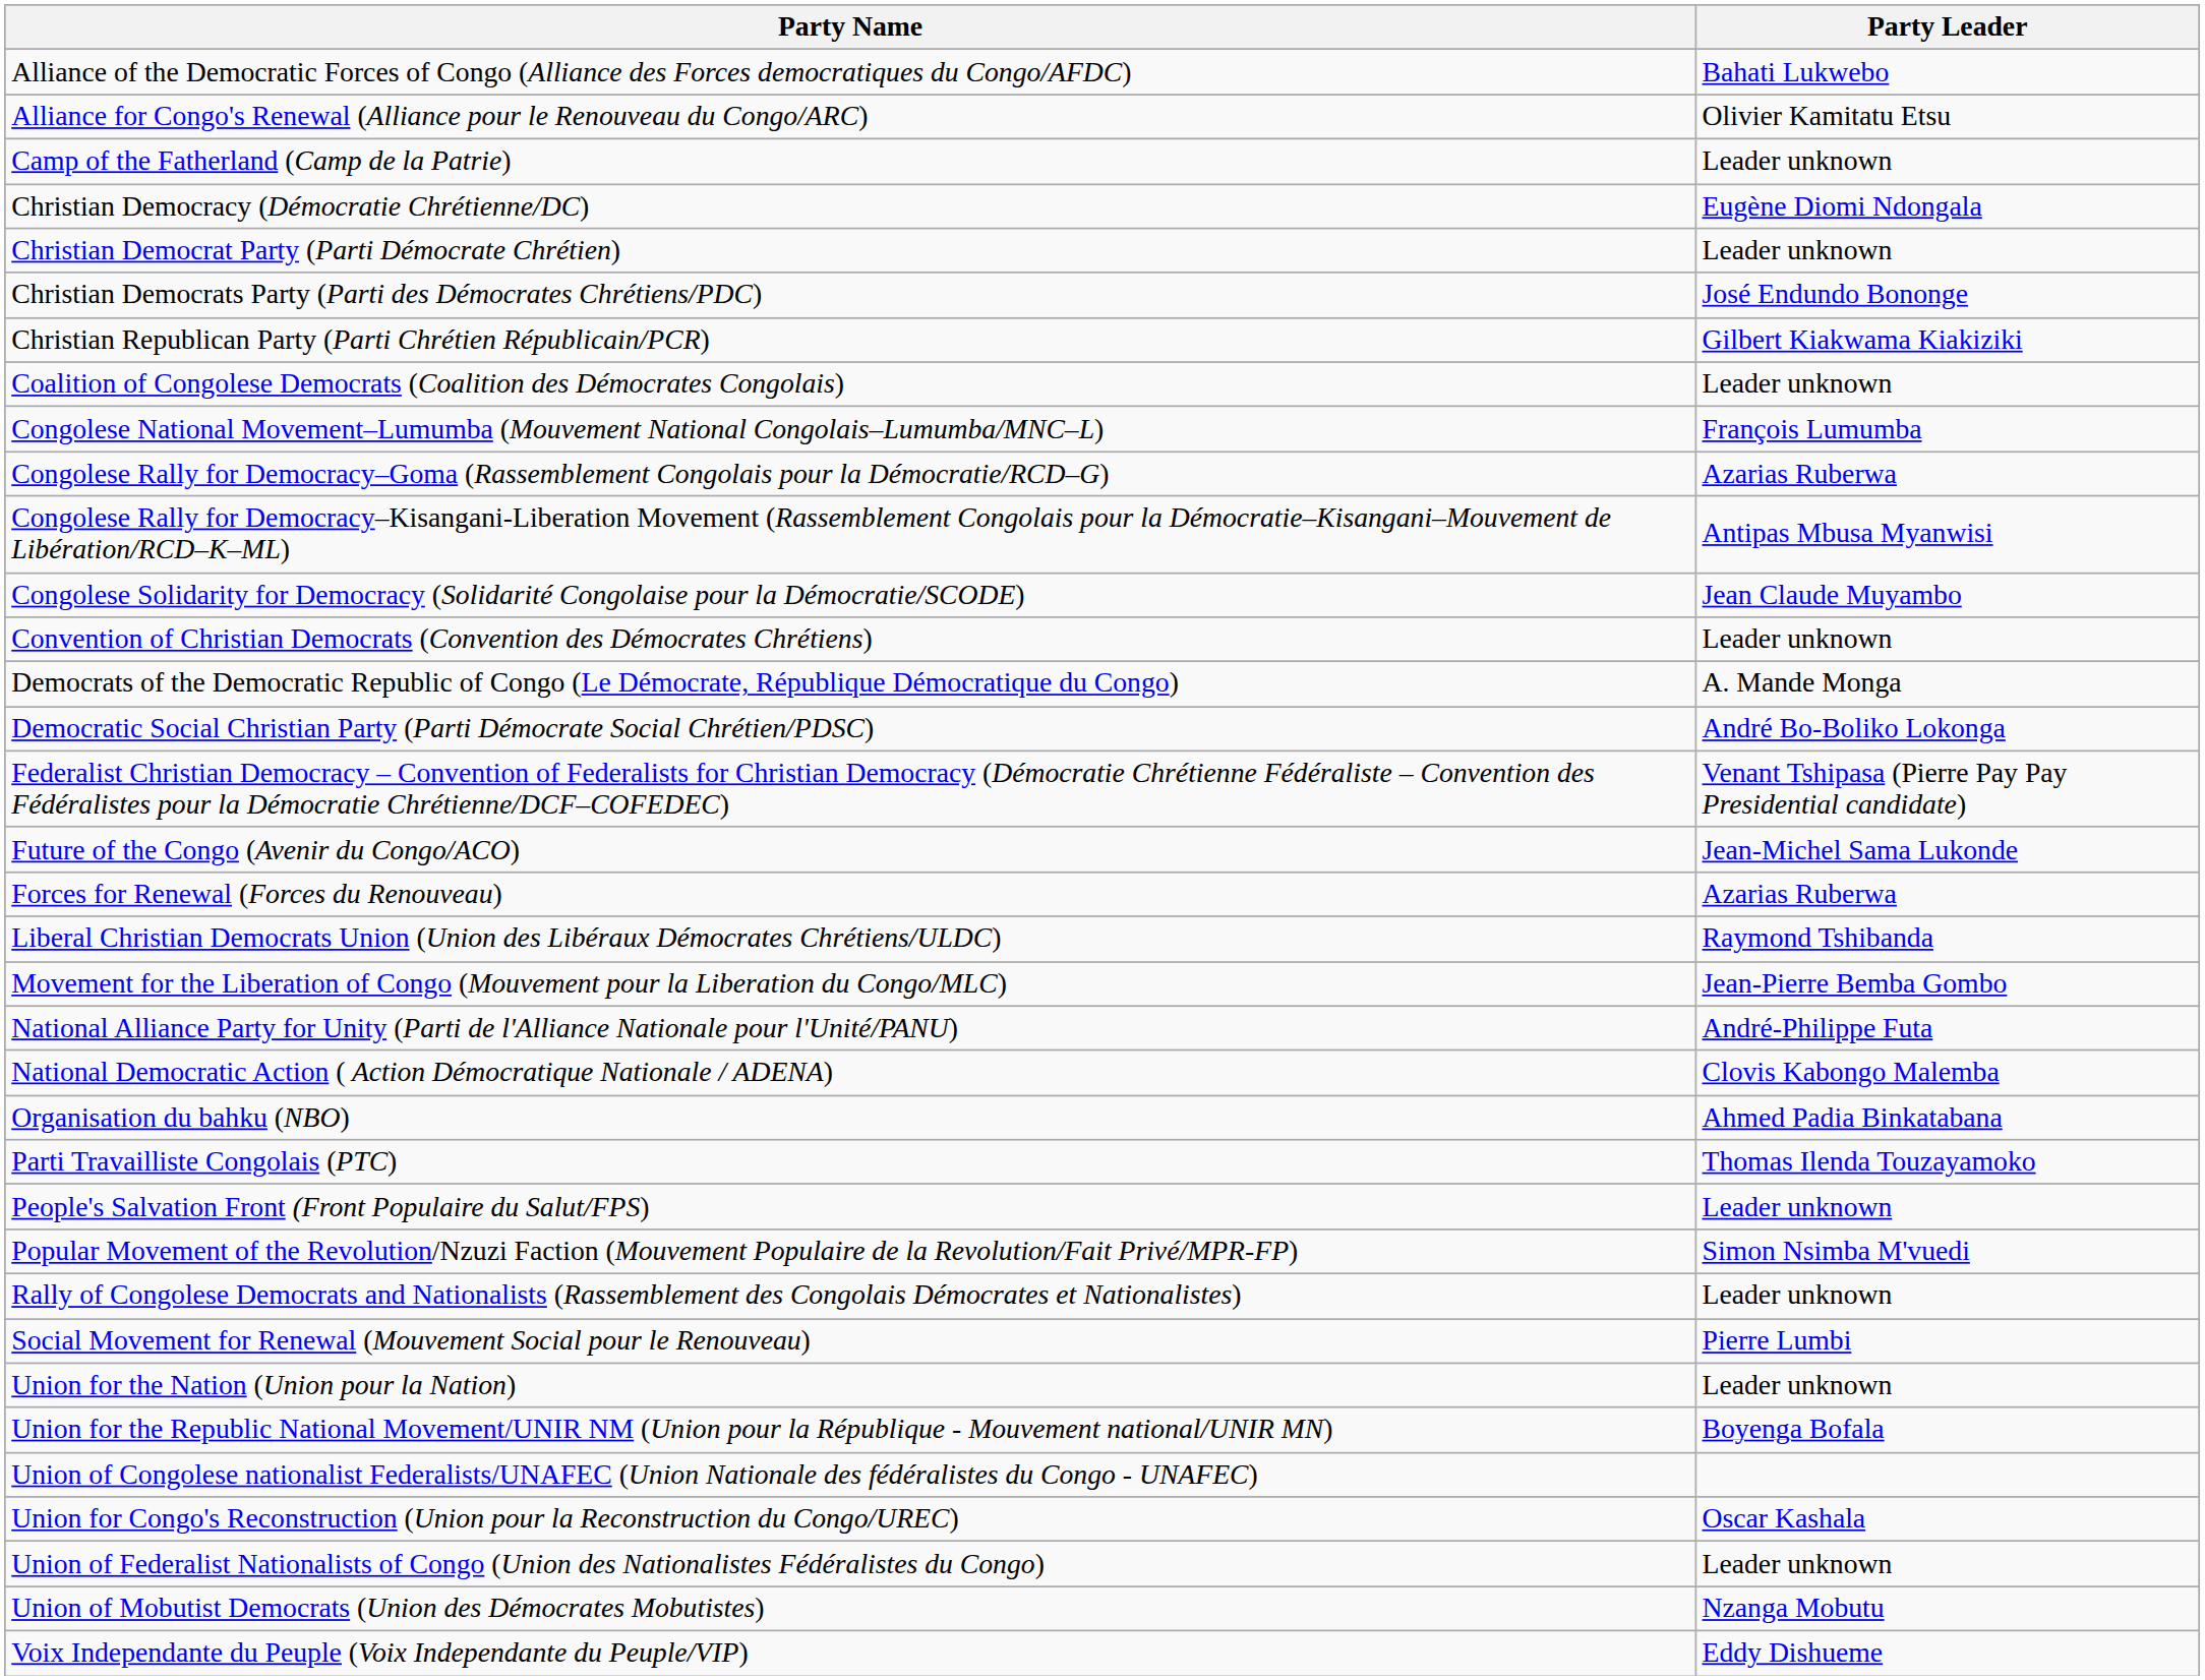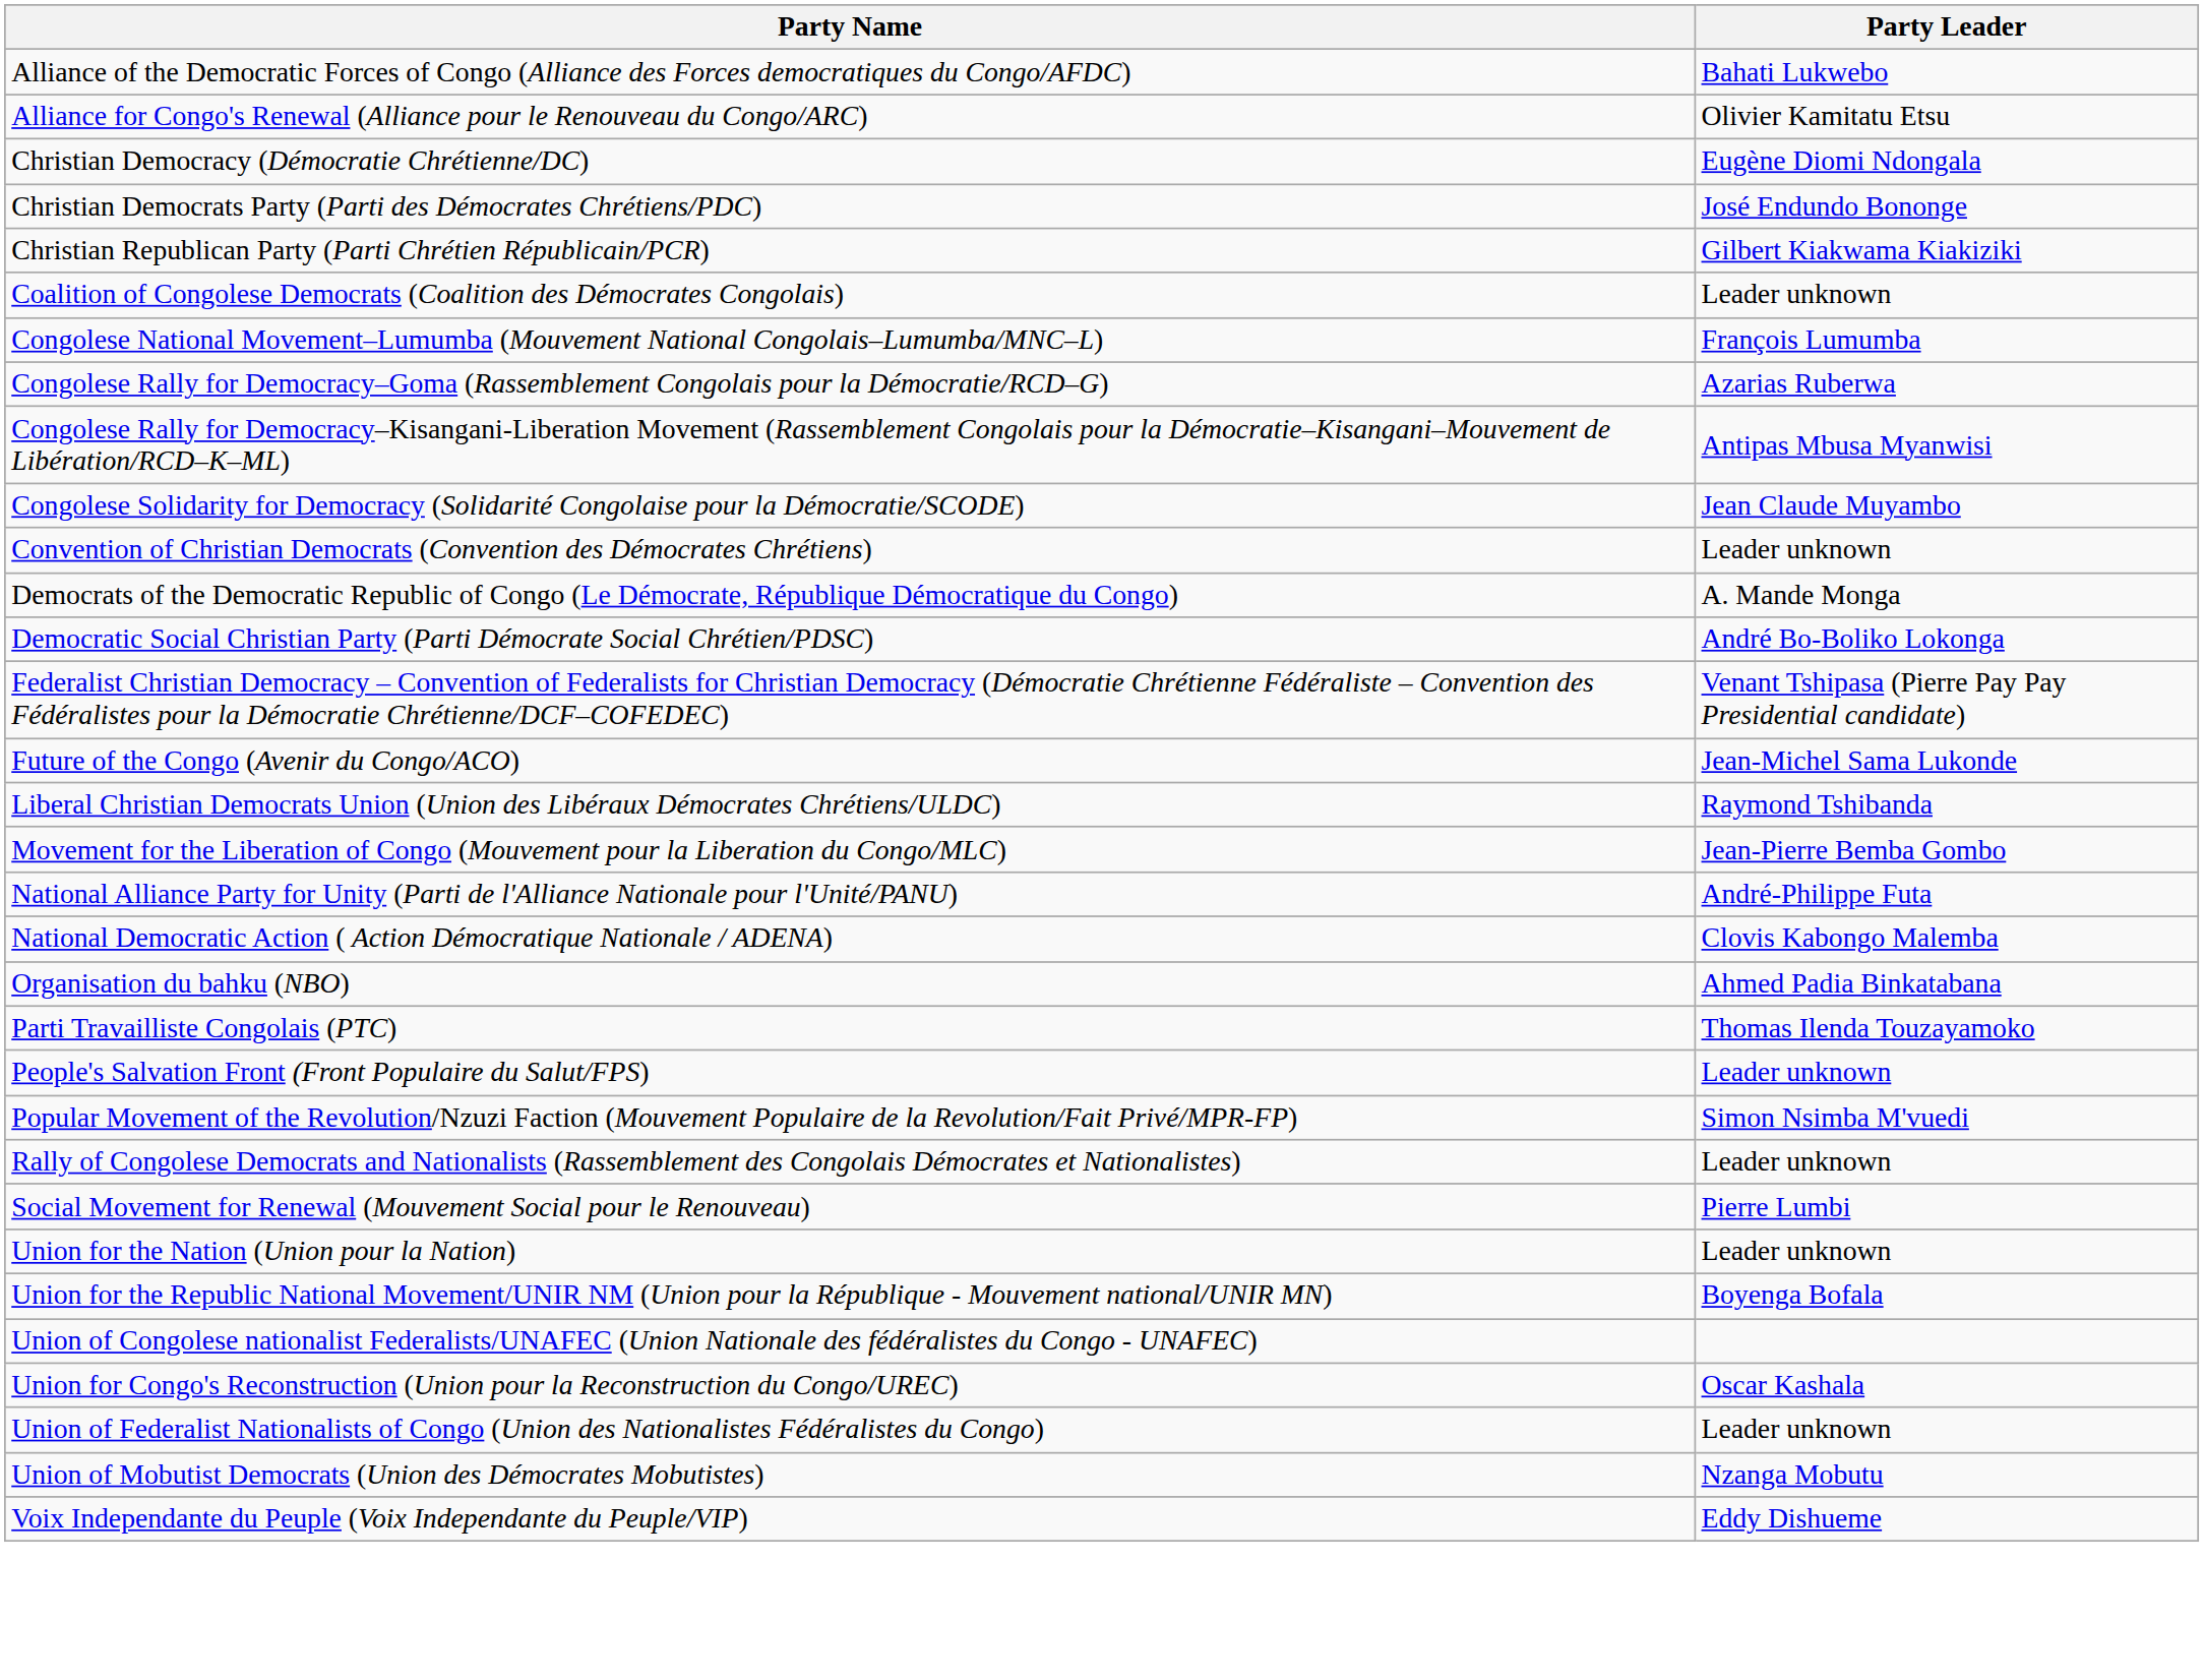 <table class=wikitable>
 <tr>
 <th>Party Name</th>
 <th>Party Leader</th>
 </tr>
 <tr>
 <td>Alliance of the Democratic Forces of Congo (<em>Alliance des Forces democratiques du Congo/AFDC</em>)</td>
 <td><a href='#'>Bahati Lukwebo</a></td>
 </tr>
 <tr>
 <td><a href='#'>Alliance for Congo's Renewal</a> (<em>Alliance pour le Renouveau du Congo/ARC</em>)</td>
 <td>Olivier Kamitatu Etsu</td>
 </tr>
 <tr>
-<td><a href='#'>Camp of the Fatherland</a> (<em>Camp de la Patrie</em>)</td>
-<td>Leader unknown</td>
-</tr>
-<tr>
 <td>Christian Democracy (<em>Démocratie Chrétienne/DC</em>)</td>
 <td><a href='#'>Eugène Diomi Ndongala</a></td>
-</tr>
-<tr>
-<td><a href='#'>Christian Democrat Party</a> (<em>Parti Démocrate Chrétien</em>)</td>
-<td>Leader unknown</td>
 </tr>
 <tr>
 <td>Christian Democrats Party (<em>Parti des Démocrates Chrétiens/PDC</em>)</td>
 <td><a href='#'>José Endundo Bononge</a></td>
 </tr>
 <tr>
 <td>Christian Republican Party (<em>Parti Chrétien Républicain/PCR</em>)</td>
 <td><a href='#'>Gilbert Kiakwama Kiakiziki</a></td>
 </tr>
 <tr>
 <td><a href='#'>Coalition of Congolese Democrats</a> (<em>Coalition des Démocrates Congolais</em>)</td>
 <td>Leader unknown</td>
 </tr>
 <tr>
 <td><a href='#'>Congolese National Movement–Lumumba</a> (<em>Mouvement National Congolais–Lumumba/MNC–L</em>)</td>
 <td><a href='#'>François Lumumba</a></td>
 </tr>
 <tr>
 <td><a href='#'>Congolese Rally for Democracy–Goma</a> (<em>Rassemblement Congolais pour la Démocratie/RCD–G</em>)</td>
 <td><a href='#'>Azarias Ruberwa</a></td>
 </tr>
 <tr>
 <td><a href='#'>Congolese Rally for Democracy</a>–Kisangani-Liberation Movement (<em>Rassemblement Congolais pour la Démocratie–Kisangani–Mouvement de Libération/RCD–K–ML</em>)</td>
 <td><a href='#'>Antipas Mbusa Myanwisi</a></td>
 </tr>
 <tr>
 <td><a href='#'>Congolese Solidarity for Democracy</a> (<em>Solidarité Congolaise pour la Démocratie/SCODE</em>)</td>
 <td><a href='#'>Jean Claude Muyambo</a></td>
 </tr>
 <tr>
 <td><a href='#'>Convention of Christian Democrats</a> (<em>Convention des Démocrates Chrétiens</em>)</td>
 <td>Leader unknown</td>
 </tr>
 <tr>
 <td>Democrats of the Democratic Republic of Congo (<a href='#'>Le Démocrate, République Démocratique du Congo</a>)</td>
 <td>A. Mande Monga</td>
 </tr>
 <tr>
 <td><a href='#'>Democratic Social Christian Party</a> (<em>Parti Démocrate Social Chrétien/PDSC</em>)</td>
 <td><a href='#'>André Bo-Boliko Lokonga</a></td>
 </tr>
 <tr>
 <td><a href='#'>Federalist Christian Democracy – Convention of Federalists for Christian Democracy</a> (<em>Démocratie Chrétienne Fédéraliste – Convention des Fédéralistes pour la Démocratie Chrétienne/DCF–COFEDEC</em>)</td>
 <td><a href='#'>Venant Tshipasa</a> (Pierre Pay Pay <em>Presidential candidate</em>)</td>
 </tr>
 <tr>
 <td><a href='#'>Future of the Congo</a> (<em>Avenir du Congo/ACO</em>)</td>
 <td><a href='#'>Jean-Michel Sama Lukonde</a></td>
-</tr>
-<tr>
-<td><a href='#'>Forces for Renewal</a> (<em>Forces du Renouveau</em>)</td>
-<td><a href='#'>Azarias Ruberwa</a></td>
 </tr>
 <tr>
 <td><a href='#'>Liberal Christian Democrats Union</a> (<em>Union des Libéraux Démocrates Chrétiens/ULDC</em>)</td>
 <td><a href='#'>Raymond Tshibanda</a></td>
 </tr>
 <tr>
 <td><a href='#'>Movement for the Liberation of Congo</a> (<em>Mouvement pour la Liberation du Congo/MLC</em>)</td>
 <td><a href='#'>Jean-Pierre Bemba Gombo</a></td>
 </tr>
 <tr>
 <td><a href='#'>National Alliance Party for Unity</a> (<em>Parti de l'Alliance Nationale pour l'Unité/PANU</em>)</td>
 <td><a href='#'>André-Philippe Futa</a></td>
 </tr>
 <tr>
 <td><a href='#'>National Democratic Action</a> (<em> Action Démocratique Nationale / ADENA</em>)</td>
 <td><a href='#'>Clovis Kabongo Malemba</a></td>
 </tr>
 <tr>
 <td><a href='#'>Organisation du bahku</a> (<em>NBO</em>)</td>
 <td><a href='#'>Ahmed Padia Binkatabana</a></td>
 </tr>
 <tr>
 <td><a href='#'>Parti Travailliste Congolais</a> (<em>PTC</em>)</td>
 <td><a href='#'>Thomas Ilenda Touzayamoko</a></td>
 </tr>
 <tr>
 <td><a href='#'>People's Salvation Front</a> <em>(Front Populaire du Salut/FPS</em>)</td>
 <td><a href='#'>Leader unknown</a></td>
 </tr>
 <tr>
 <td><a href='#'>Popular Movement of the Revolution</a>/Nzuzi Faction (<em>Mouvement Populaire de la Revolution/Fait Privé/MPR-FP</em>)</td>
 <td><a href='#'>Simon Nsimba M'vuedi</a></td>
 </tr>
 <tr>
 <td><a href='#'>Rally of Congolese Democrats and Nationalists</a> (<em>Rassemblement des Congolais Démocrates et Nationalistes</em>)</td>
 <td>Leader unknown</td>
 </tr>
 <tr>
 <td><a href='#'>Social Movement for Renewal</a> (<em>Mouvement Social pour le Renouveau</em>)</td>
 <td><a href='#'>Pierre Lumbi</a></td>
 </tr>
 <tr>
 <td><a href='#'>Union for the Nation</a> (<em>Union pour la Nation</em>)</td>
 <td>Leader unknown</td>
 </tr>
 <tr>
 <td><a href='#'>Union for the Republic National Movement/UNIR NM</a> (<em>Union pour la République - Mouvement national/UNIR MN</em>)</td>
 <td><a href='#'>Boyenga Bofala</a></td>
 </tr>
 <tr>
 <td><a href='#'>Union of Congolese nationalist Federalists/UNAFEC</a> (<em>Union Nationale des fédéralistes du Congo - UNAFEC</em>)</td>
 <td></td>
 </tr>
 <tr>
 <td><a href='#'>Union for Congo's Reconstruction</a> (<em>Union pour la Reconstruction du Congo/UREC</em>)</td>
 <td><a href='#'>Oscar Kashala</a></td>
 </tr>
 <tr>
 <td><a href='#'>Union of Federalist Nationalists of Congo</a> (<em>Union des Nationalistes Fédéralistes du Congo</em>)</td>
 <td>Leader unknown</td>
 </tr>
 <tr>
 <td><a href='#'>Union of Mobutist Democrats</a> (<em>Union des Démocrates Mobutistes</em>)</td>
 <td><a href='#'>Nzanga Mobutu</a></td>
 </tr>
 <tr>
 <td><a href='#'>Voix Independante du Peuple</a> (<em>Voix Independante du Peuple/VIP</em>)</td>
 <td><a href='#'>Eddy Dishueme</a></td>
 </tr>
 </table>
